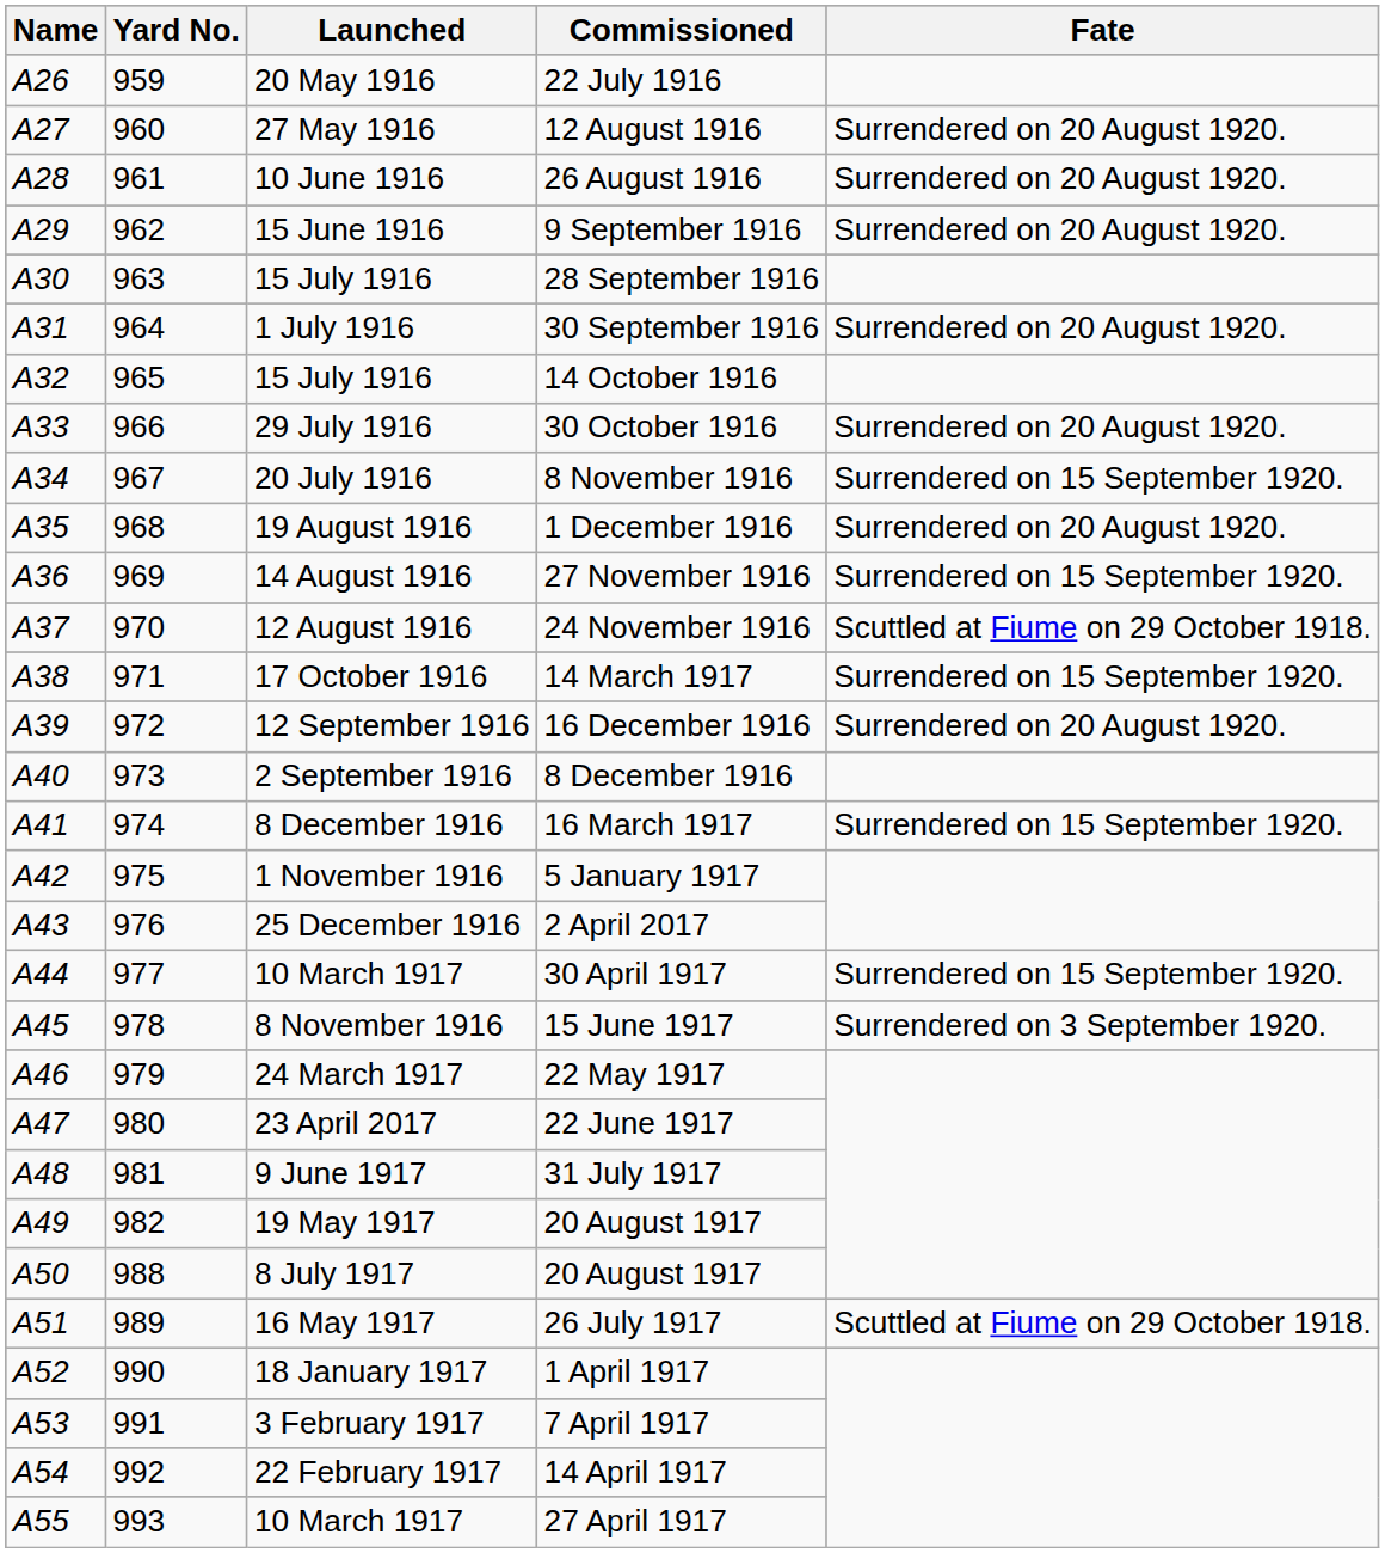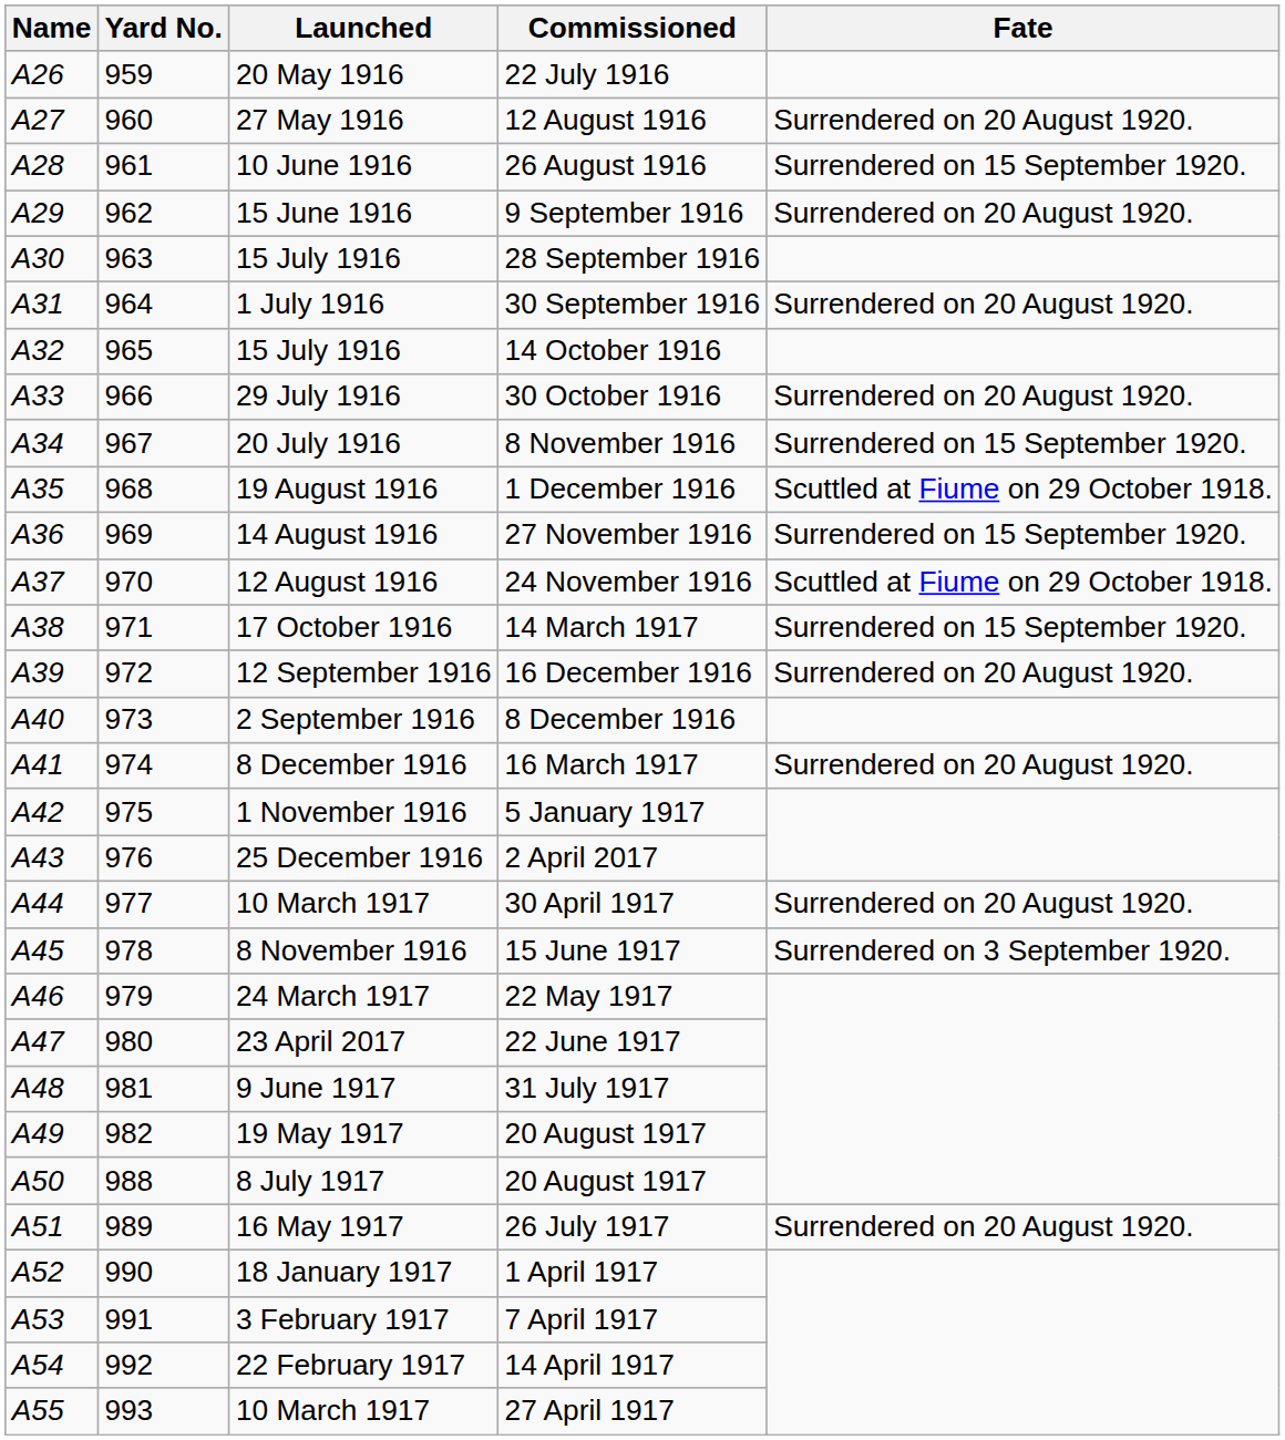 <table class="wikitable">
 <tr>
 <th>Name</th>
 <th>Yard No.</th>
 <th>Launched</th>
 <th>Commissioned</th>
 <th>Fate</th>
 </tr>
 <tr>
 <td><em>A26</em></td>
 <td>959</td>
 <td>20 May 1916</td>
 <td>22 July 1916</td>
 </tr>
 <tr>
 <td><em>A27</em></td>
 <td>960</td>
 <td>27 May 1916</td>
 <td>12 August 1916</td>
 <td>Surrendered on 20 August 1920.</td>
 </tr>
 <tr>
 <td><em>A28</em></td>
 <td>961</td>
 <td>10 June 1916</td>
 <td>26 August 1916</td>
-<td>Surrendered on 20 August 1920.</td>
+<td>Surrendered on 15 September 1920.</td>
 </tr>
 <tr>
 <td><em>A29</em></td>
 <td>962</td>
 <td>15 June 1916</td>
 <td>9 September 1916</td>
 <td>Surrendered on 20 August 1920.</td>
 </tr>
 <tr>
 <td><em>A30</em></td>
 <td>963</td>
 <td>15 July 1916</td>
 <td>28 September 1916</td>
 </tr>
 <tr>
 <td><em>A31</em></td>
 <td>964</td>
 <td>1 July 1916</td>
 <td>30 September 1916</td>
 <td>Surrendered on 20 August 1920.</td>
 </tr>
 <tr>
 <td><em>A32</em></td>
 <td>965</td>
 <td>15 July 1916</td>
 <td>14 October 1916</td>
 </tr>
 <tr>
 <td><em>A33</em></td>
 <td>966</td>
 <td>29 July 1916</td>
 <td>30 October 1916</td>
 <td>Surrendered on 20 August 1920.</td>
 </tr>
 <tr>
 <td><em>A34</em></td>
 <td>967</td>
 <td>20 July 1916</td>
 <td>8 November 1916</td>
 <td>Surrendered on 15 September 1920.</td>
 </tr>
 <tr>
 <td><em>A35</em></td>
 <td>968</td>
 <td>19 August 1916</td>
 <td>1 December 1916</td>
-<td>Surrendered on 20 August 1920.</td>
+<td>Scuttled at <a href='#'>Fiume</a> on 29 October 1918.</td>
 </tr>
 <tr>
 <td><em>A36</em></td>
 <td>969</td>
 <td>14 August 1916</td>
 <td>27 November 1916</td>
 <td>Surrendered on 15 September 1920.</td>
 </tr>
 <tr>
 <td><em>A37</em></td>
 <td>970</td>
 <td>12 August 1916</td>
 <td>24 November 1916</td>
 <td>Scuttled at <a href='#'>Fiume</a> on 29 October 1918.</td>
 </tr>
 <tr>
 <td><em>A38</em></td>
 <td>971</td>
 <td>17 October 1916</td>
 <td>14 March 1917</td>
 <td>Surrendered on 15 September 1920.</td>
 </tr>
 <tr>
 <td><em>A39</em></td>
 <td>972</td>
 <td>12 September 1916</td>
 <td>16 December 1916</td>
 <td>Surrendered on 20 August 1920.</td>
 </tr>
 <tr>
 <td><em>A40</em></td>
 <td>973</td>
 <td>2 September 1916</td>
 <td>8 December 1916</td>
 </tr>
 <tr>
 <td><em>A41</em></td>
 <td>974</td>
 <td>8 December 1916</td>
 <td>16 March 1917</td>
-<td>Surrendered on 15 September 1920.</td>
+<td>Surrendered on 20 August 1920.</td>
 </tr>
 <tr>
 <td><em>A42</em></td>
 <td>975</td>
 <td>1 November 1916</td>
 <td>5 January 1917</td>
 </tr>
 <tr>
 <td><em>A43</em></td>
 <td>976</td>
 <td>25 December 1916</td>
 <td>2 April 2017</td>
 </tr>
 <tr>
 <td><em>A44</em></td>
 <td>977</td>
 <td>10 March 1917</td>
 <td>30 April 1917</td>
-<td>Surrendered on 15 September 1920.</td>
+<td>Surrendered on 20 August 1920.</td>
 </tr>
 <tr>
 <td><em>A45</em></td>
 <td>978</td>
 <td>8 November 1916</td>
 <td>15 June 1917</td>
 <td>Surrendered on 3 September 1920.</td>
 </tr>
 <tr>
 <td><em>A46</em></td>
 <td>979</td>
 <td>24 March 1917</td>
 <td>22 May 1917</td>
 </tr>
 <tr>
 <td><em>A47</em></td>
 <td>980</td>
 <td>23 April 2017</td>
 <td>22 June 1917</td>
 </tr>
 <tr>
 <td><em>A48</em></td>
 <td>981</td>
 <td>9 June 1917</td>
 <td>31 July 1917</td>
 </tr>
 <tr>
 <td><em>A49</em></td>
 <td>982</td>
 <td>19 May 1917</td>
 <td>20 August 1917</td>
 </tr>
 <tr>
 <td><em>A50</em></td>
 <td>988</td>
 <td>8 July 1917</td>
 <td>20 August 1917</td>
 </tr>
 <tr>
 <td><em>A51</em></td>
 <td>989</td>
 <td>16 May 1917</td>
 <td>26 July 1917</td>
-<td>Scuttled at <a href='#'>Fiume</a> on 29 October 1918.</td>
+<td>Surrendered on 20 August 1920.</td>
 </tr>
 <tr>
 <td><em>A52</em></td>
 <td>990</td>
 <td>18 January 1917</td>
 <td>1 April 1917</td>
 </tr>
 <tr>
 <td><em>A53</em></td>
 <td>991</td>
 <td>3 February 1917</td>
 <td>7 April 1917</td>
 </tr>
 <tr>
 <td><em>A54</em></td>
 <td>992</td>
 <td>22 February 1917</td>
 <td>14 April 1917</td>
 </tr>
 <tr>
 <td><em>A55</em></td>
 <td>993</td>
 <td>10 March 1917</td>
 <td>27 April 1917</td>
 </tr>
 </table>
